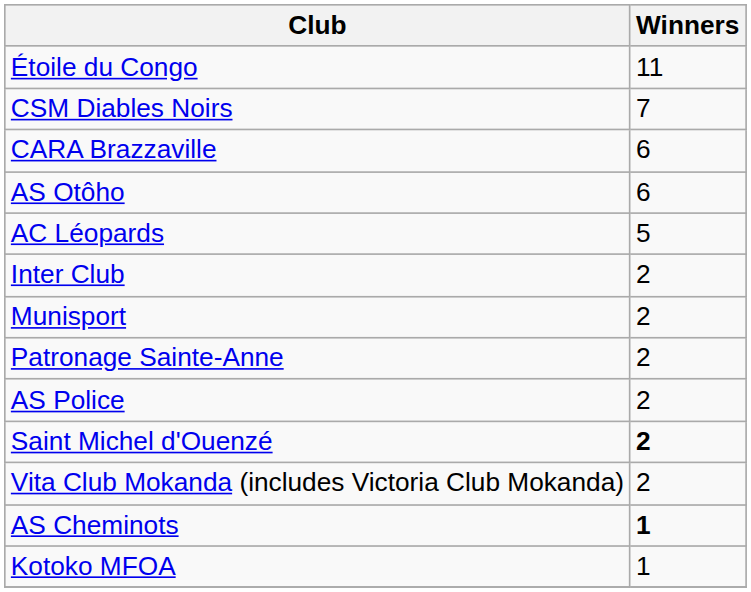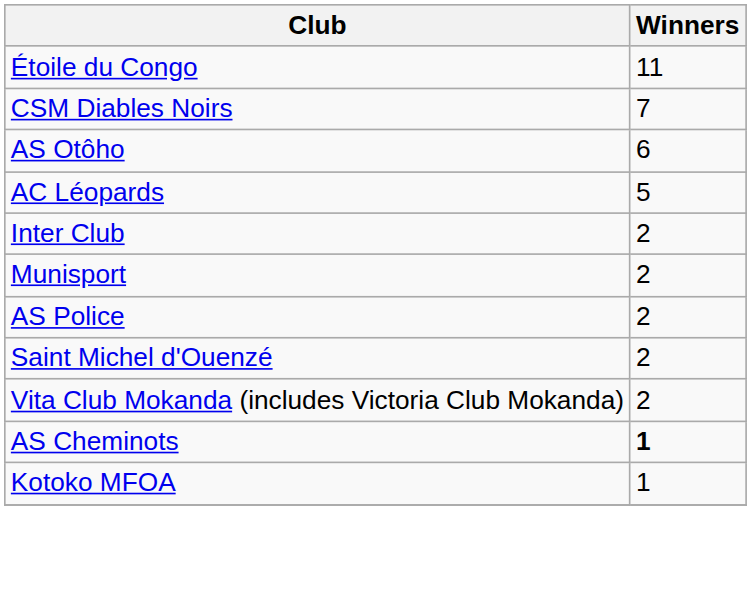 <table class="wikitable">
 <tr>
 <th>Club</th>
 <th>Winners</th>
 </tr>
 <tr>
 <td><a href='#'>Étoile du Congo</a></td>
 <td>11</td>
 </tr>
 <tr>
 <td><a href='#'>CSM Diables Noirs</a></td>
 <td>7</td>
-</tr>
-<tr>
-<td><a href='#'>CARA Brazzaville</a></td>
-<td>6</td>
 </tr>
 <tr>
 <td><a href='#'>AS Otôho</a></td>
 <td>6</td>
 </tr>
 <tr>
 <td><a href='#'>AC Léopards</a></td>
 <td>5</td>
 </tr>
 <tr>
 <td><a href='#'>Inter Club</a></td>
 <td>2</td>
 </tr>
 <tr>
 <td><a href='#'>Munisport</a></td>
 <td>2</td>
 </tr>
 <tr>
-<td><a href='#'>Patronage Sainte-Anne</a></td>
-<td>2</td>
-</tr>
-<tr>
 <td><a href='#'>AS Police</a></td>
 <td>2</td>
 </tr>
 <tr>
 <td><a href='#'>Saint Michel d'Ouenzé</a></td>
-<td><strong>2</strong></td>
+<td>2</td>
 </tr>
 <tr>
 <td><a href='#'>Vita Club Mokanda</a> (includes Victoria Club Mokanda)</td>
 <td>2</td>
 </tr>
 <tr>
 <td><a href='#'>AS Cheminots</a></td>
 <td><strong>1</strong></td>
 </tr>
 <tr>
 <td><a href='#'>Kotoko MFOA</a></td>
 <td>1</td>
 </tr>
 <tr>
 </tr>
 </table>
